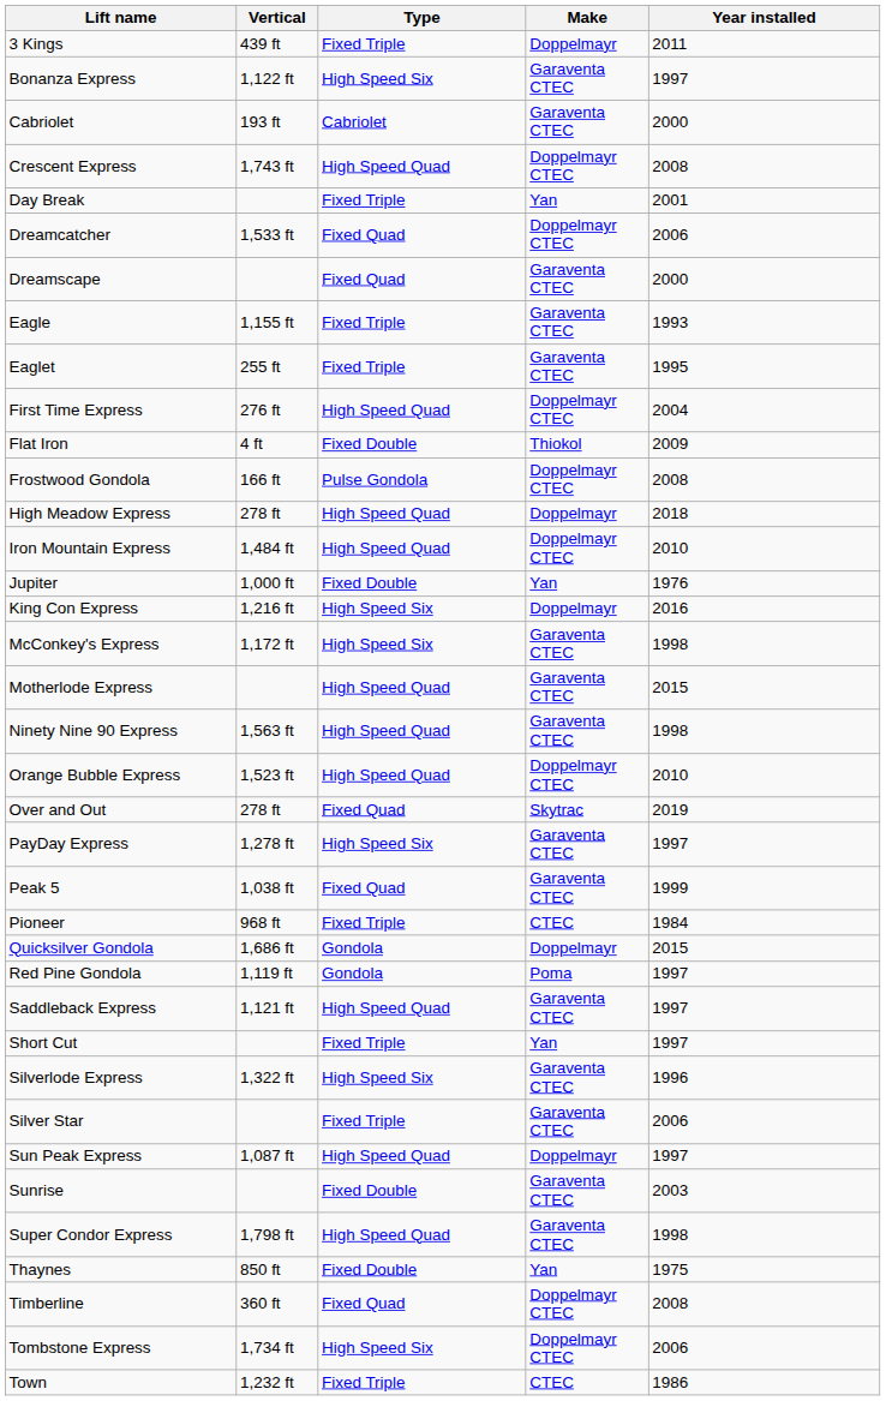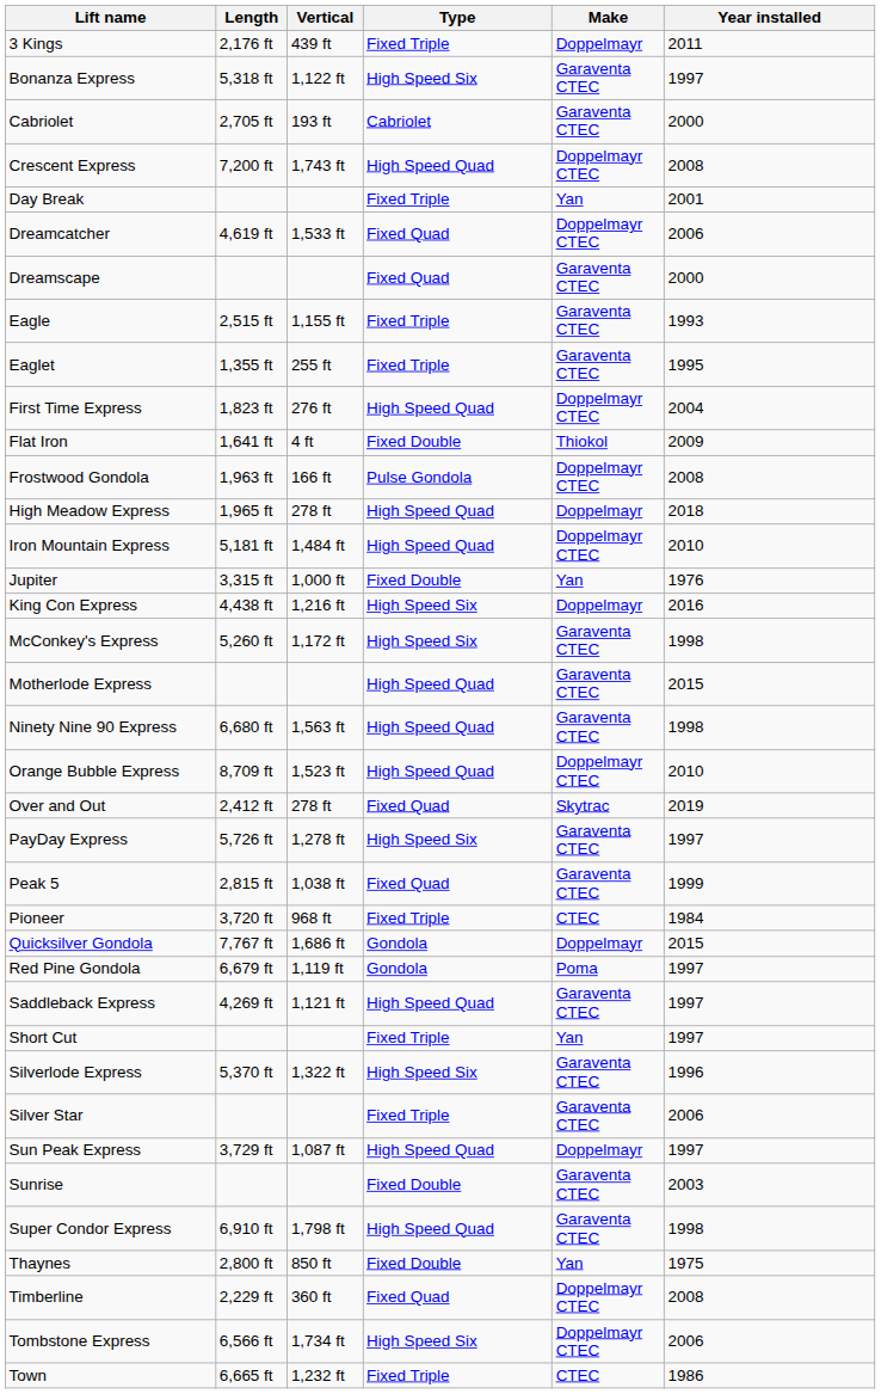 <table class="wikitable sortable">
 <tr>
 <th style="width:20%;">Lift name</th>
+<th style="width:06%;">Length</th>
 <th style="width:06%;">Vertical</th>
 <th style="width:18%;">Type</th>
 <th style="width:10%;">Make</th>
 <th style="width:20%;">Year installed</th>
 </tr>
 <tr>
 <td>3 Kings</td>
+<td>2,176 ft</td>
 <td>439 ft</td>
 <td><a href='#'>Fixed Triple</a></td>
 <td><a href='#'>Doppelmayr</a></td>
 <td>2011</td>
 </tr>
 <tr>
 <td>Bonanza Express</td>
+<td>5,318 ft</td>
 <td>1,122 ft</td>
 <td><a href='#'>High Speed Six</a></td>
 <td><a href='#'>Garaventa CTEC</a></td>
 <td>1997</td>
 </tr>
 <tr>
 <td>Cabriolet</td>
+<td>2,705 ft</td>
 <td>193 ft</td>
 <td><a href='#'>Cabriolet</a></td>
 <td><a href='#'>Garaventa CTEC</a></td>
 <td>2000</td>
 </tr>
 <tr>
 <td>Crescent Express</td>
+<td>7,200 ft</td>
 <td>1,743 ft</td>
 <td><a href='#'>High Speed Quad</a></td>
 <td><a href='#'>Doppelmayr CTEC</a></td>
 <td>2008</td>
 </tr>
 <tr>
 <td>Day Break</td>
 <td></td>
+<td></td>
 <td><a href='#'>Fixed Triple</a></td>
 <td><a href='#'>Yan</a></td>
 <td>2001</td>
 </tr>
 <tr>
 <td>Dreamcatcher</td>
+<td>4,619 ft</td>
 <td>1,533 ft</td>
 <td><a href='#'>Fixed Quad</a></td>
 <td><a href='#'>Doppelmayr CTEC</a></td>
 <td>2006</td>
 </tr>
 <tr>
 <td>Dreamscape</td>
 <td></td>
+<td></td>
 <td><a href='#'>Fixed Quad</a></td>
 <td><a href='#'>Garaventa CTEC</a></td>
 <td>2000</td>
 </tr>
 <tr>
 <td>Eagle</td>
+<td>2,515 ft</td>
 <td>1,155 ft</td>
 <td><a href='#'>Fixed Triple</a></td>
 <td><a href='#'>Garaventa CTEC</a></td>
 <td>1993</td>
 </tr>
 <tr>
 <td>Eaglet</td>
+<td>1,355 ft</td>
 <td>255 ft</td>
 <td><a href='#'>Fixed Triple</a></td>
 <td><a href='#'>Garaventa CTEC</a></td>
 <td>1995</td>
 </tr>
 <tr>
 <td>First Time Express</td>
+<td>1,823 ft</td>
 <td>276 ft</td>
 <td><a href='#'>High Speed Quad</a></td>
 <td><a href='#'>Doppelmayr CTEC</a></td>
 <td>2004</td>
 </tr>
 <tr>
 <td>Flat Iron</td>
+<td>1,641 ft</td>
 <td>4 ft</td>
 <td><a href='#'>Fixed Double</a></td>
 <td><a href='#'>Thiokol</a></td>
 <td>2009</td>
 </tr>
 <tr>
 <td>Frostwood Gondola</td>
+<td>1,963 ft</td>
 <td>166 ft</td>
 <td><a href='#'>Pulse Gondola</a></td>
 <td><a href='#'>Doppelmayr CTEC</a></td>
 <td>2008</td>
 </tr>
 <tr>
 <td>High Meadow Express</td>
+<td>1,965 ft</td>
 <td>278 ft</td>
 <td><a href='#'>High Speed Quad</a></td>
 <td><a href='#'>Doppelmayr</a></td>
 <td>2018</td>
 </tr>
 <tr>
 <td>Iron Mountain Express</td>
+<td>5,181 ft</td>
 <td>1,484 ft</td>
 <td><a href='#'>High Speed Quad</a></td>
 <td><a href='#'>Doppelmayr CTEC</a></td>
 <td>2010</td>
 </tr>
 <tr>
 <td>Jupiter</td>
+<td>3,315 ft</td>
 <td>1,000 ft</td>
 <td><a href='#'>Fixed Double</a></td>
 <td><a href='#'>Yan</a></td>
 <td>1976</td>
 </tr>
 <tr>
 <td>King Con Express</td>
+<td>4,438 ft</td>
 <td>1,216 ft</td>
 <td><a href='#'>High Speed Six</a></td>
 <td><a href='#'>Doppelmayr</a></td>
 <td>2016</td>
 </tr>
 <tr>
 <td>McConkey's Express</td>
+<td>5,260 ft</td>
 <td>1,172 ft</td>
 <td><a href='#'>High Speed Six</a></td>
 <td><a href='#'>Garaventa CTEC</a></td>
 <td>1998</td>
 </tr>
 <tr>
 <td>Motherlode Express</td>
 <td></td>
+<td></td>
 <td><a href='#'>High Speed Quad</a></td>
 <td><a href='#'>Garaventa CTEC</a></td>
 <td>2015</td>
 </tr>
 <tr>
 <td>Ninety Nine 90 Express</td>
+<td>6,680 ft</td>
 <td>1,563 ft</td>
 <td><a href='#'>High Speed Quad</a></td>
 <td><a href='#'>Garaventa CTEC</a></td>
 <td>1998</td>
 </tr>
 <tr>
 <td>Orange Bubble Express</td>
+<td>8,709 ft</td>
 <td>1,523 ft</td>
 <td><a href='#'>High Speed Quad</a></td>
 <td><a href='#'>Doppelmayr CTEC</a></td>
 <td>2010</td>
 </tr>
 <tr>
 <td>Over and Out</td>
+<td>2,412 ft</td>
 <td>278 ft</td>
 <td><a href='#'>Fixed Quad</a></td>
 <td><a href='#'>Skytrac</a></td>
 <td>2019</td>
 </tr>
 <tr>
 <td>PayDay Express</td>
+<td>5,726 ft</td>
 <td>1,278 ft</td>
 <td><a href='#'>High Speed Six</a></td>
 <td><a href='#'>Garaventa CTEC</a></td>
 <td>1997</td>
 </tr>
 <tr>
 <td>Peak 5</td>
+<td>2,815 ft</td>
 <td>1,038 ft</td>
 <td><a href='#'>Fixed Quad</a></td>
 <td><a href='#'>Garaventa CTEC</a></td>
 <td>1999</td>
 </tr>
 <tr>
 <td>Pioneer</td>
+<td>3,720 ft</td>
 <td>968 ft</td>
 <td><a href='#'>Fixed Triple</a></td>
 <td><a href='#'>CTEC</a></td>
 <td>1984</td>
 </tr>
 <tr>
 <td><a href='#'>Quicksilver Gondola</a></td>
+<td>7,767 ft</td>
 <td>1,686 ft</td>
 <td><a href='#'>Gondola</a></td>
 <td><a href='#'>Doppelmayr</a></td>
 <td>2015</td>
 </tr>
 <tr>
 <td>Red Pine Gondola</td>
+<td>6,679 ft</td>
 <td>1,119 ft</td>
 <td><a href='#'>Gondola</a></td>
 <td><a href='#'>Poma</a></td>
 <td>1997</td>
 </tr>
 <tr>
 <td>Saddleback Express</td>
+<td>4,269 ft</td>
 <td>1,121 ft</td>
 <td><a href='#'>High Speed Quad</a></td>
 <td><a href='#'>Garaventa CTEC</a></td>
 <td>1997</td>
 </tr>
 <tr>
 <td>Short Cut</td>
 <td></td>
+<td></td>
 <td><a href='#'>Fixed Triple</a></td>
 <td><a href='#'>Yan</a></td>
 <td>1997</td>
 </tr>
 <tr>
 <td>Silverlode Express</td>
+<td>5,370 ft</td>
 <td>1,322 ft</td>
 <td><a href='#'>High Speed Six</a></td>
 <td><a href='#'>Garaventa CTEC</a></td>
 <td>1996</td>
 </tr>
 <tr>
 <td>Silver Star</td>
 <td></td>
+<td></td>
 <td><a href='#'>Fixed Triple</a></td>
 <td><a href='#'>Garaventa CTEC</a></td>
 <td>2006</td>
 </tr>
 <tr>
 <td>Sun Peak Express</td>
+<td>3,729 ft</td>
 <td>1,087 ft</td>
 <td><a href='#'>High Speed Quad</a></td>
 <td><a href='#'>Doppelmayr</a></td>
 <td>1997</td>
 </tr>
 <tr>
 <td>Sunrise</td>
 <td></td>
+<td></td>
 <td><a href='#'>Fixed Double</a></td>
 <td><a href='#'>Garaventa CTEC</a></td>
 <td>2003</td>
 </tr>
 <tr>
 <td>Super Condor Express</td>
+<td>6,910 ft</td>
 <td>1,798 ft</td>
 <td><a href='#'>High Speed Quad</a></td>
 <td><a href='#'>Garaventa CTEC</a></td>
 <td>1998</td>
 </tr>
 <tr>
 <td>Thaynes</td>
+<td>2,800 ft</td>
 <td>850 ft</td>
 <td><a href='#'>Fixed Double</a></td>
 <td><a href='#'>Yan</a></td>
 <td>1975</td>
 </tr>
 <tr>
 <td>Timberline</td>
+<td>2,229 ft</td>
 <td>360 ft</td>
 <td><a href='#'>Fixed Quad</a></td>
 <td><a href='#'>Doppelmayr CTEC</a></td>
 <td>2008</td>
 </tr>
 <tr>
 <td>Tombstone Express</td>
+<td>6,566 ft</td>
 <td>1,734 ft</td>
 <td><a href='#'>High Speed Six</a></td>
 <td><a href='#'>Doppelmayr CTEC</a></td>
 <td>2006</td>
 </tr>
 <tr>
 <td>Town</td>
+<td>6,665 ft</td>
 <td>1,232 ft</td>
 <td><a href='#'>Fixed Triple</a></td>
 <td><a href='#'>CTEC</a></td>
 <td>1986</td>
 </tr>
 </table>
